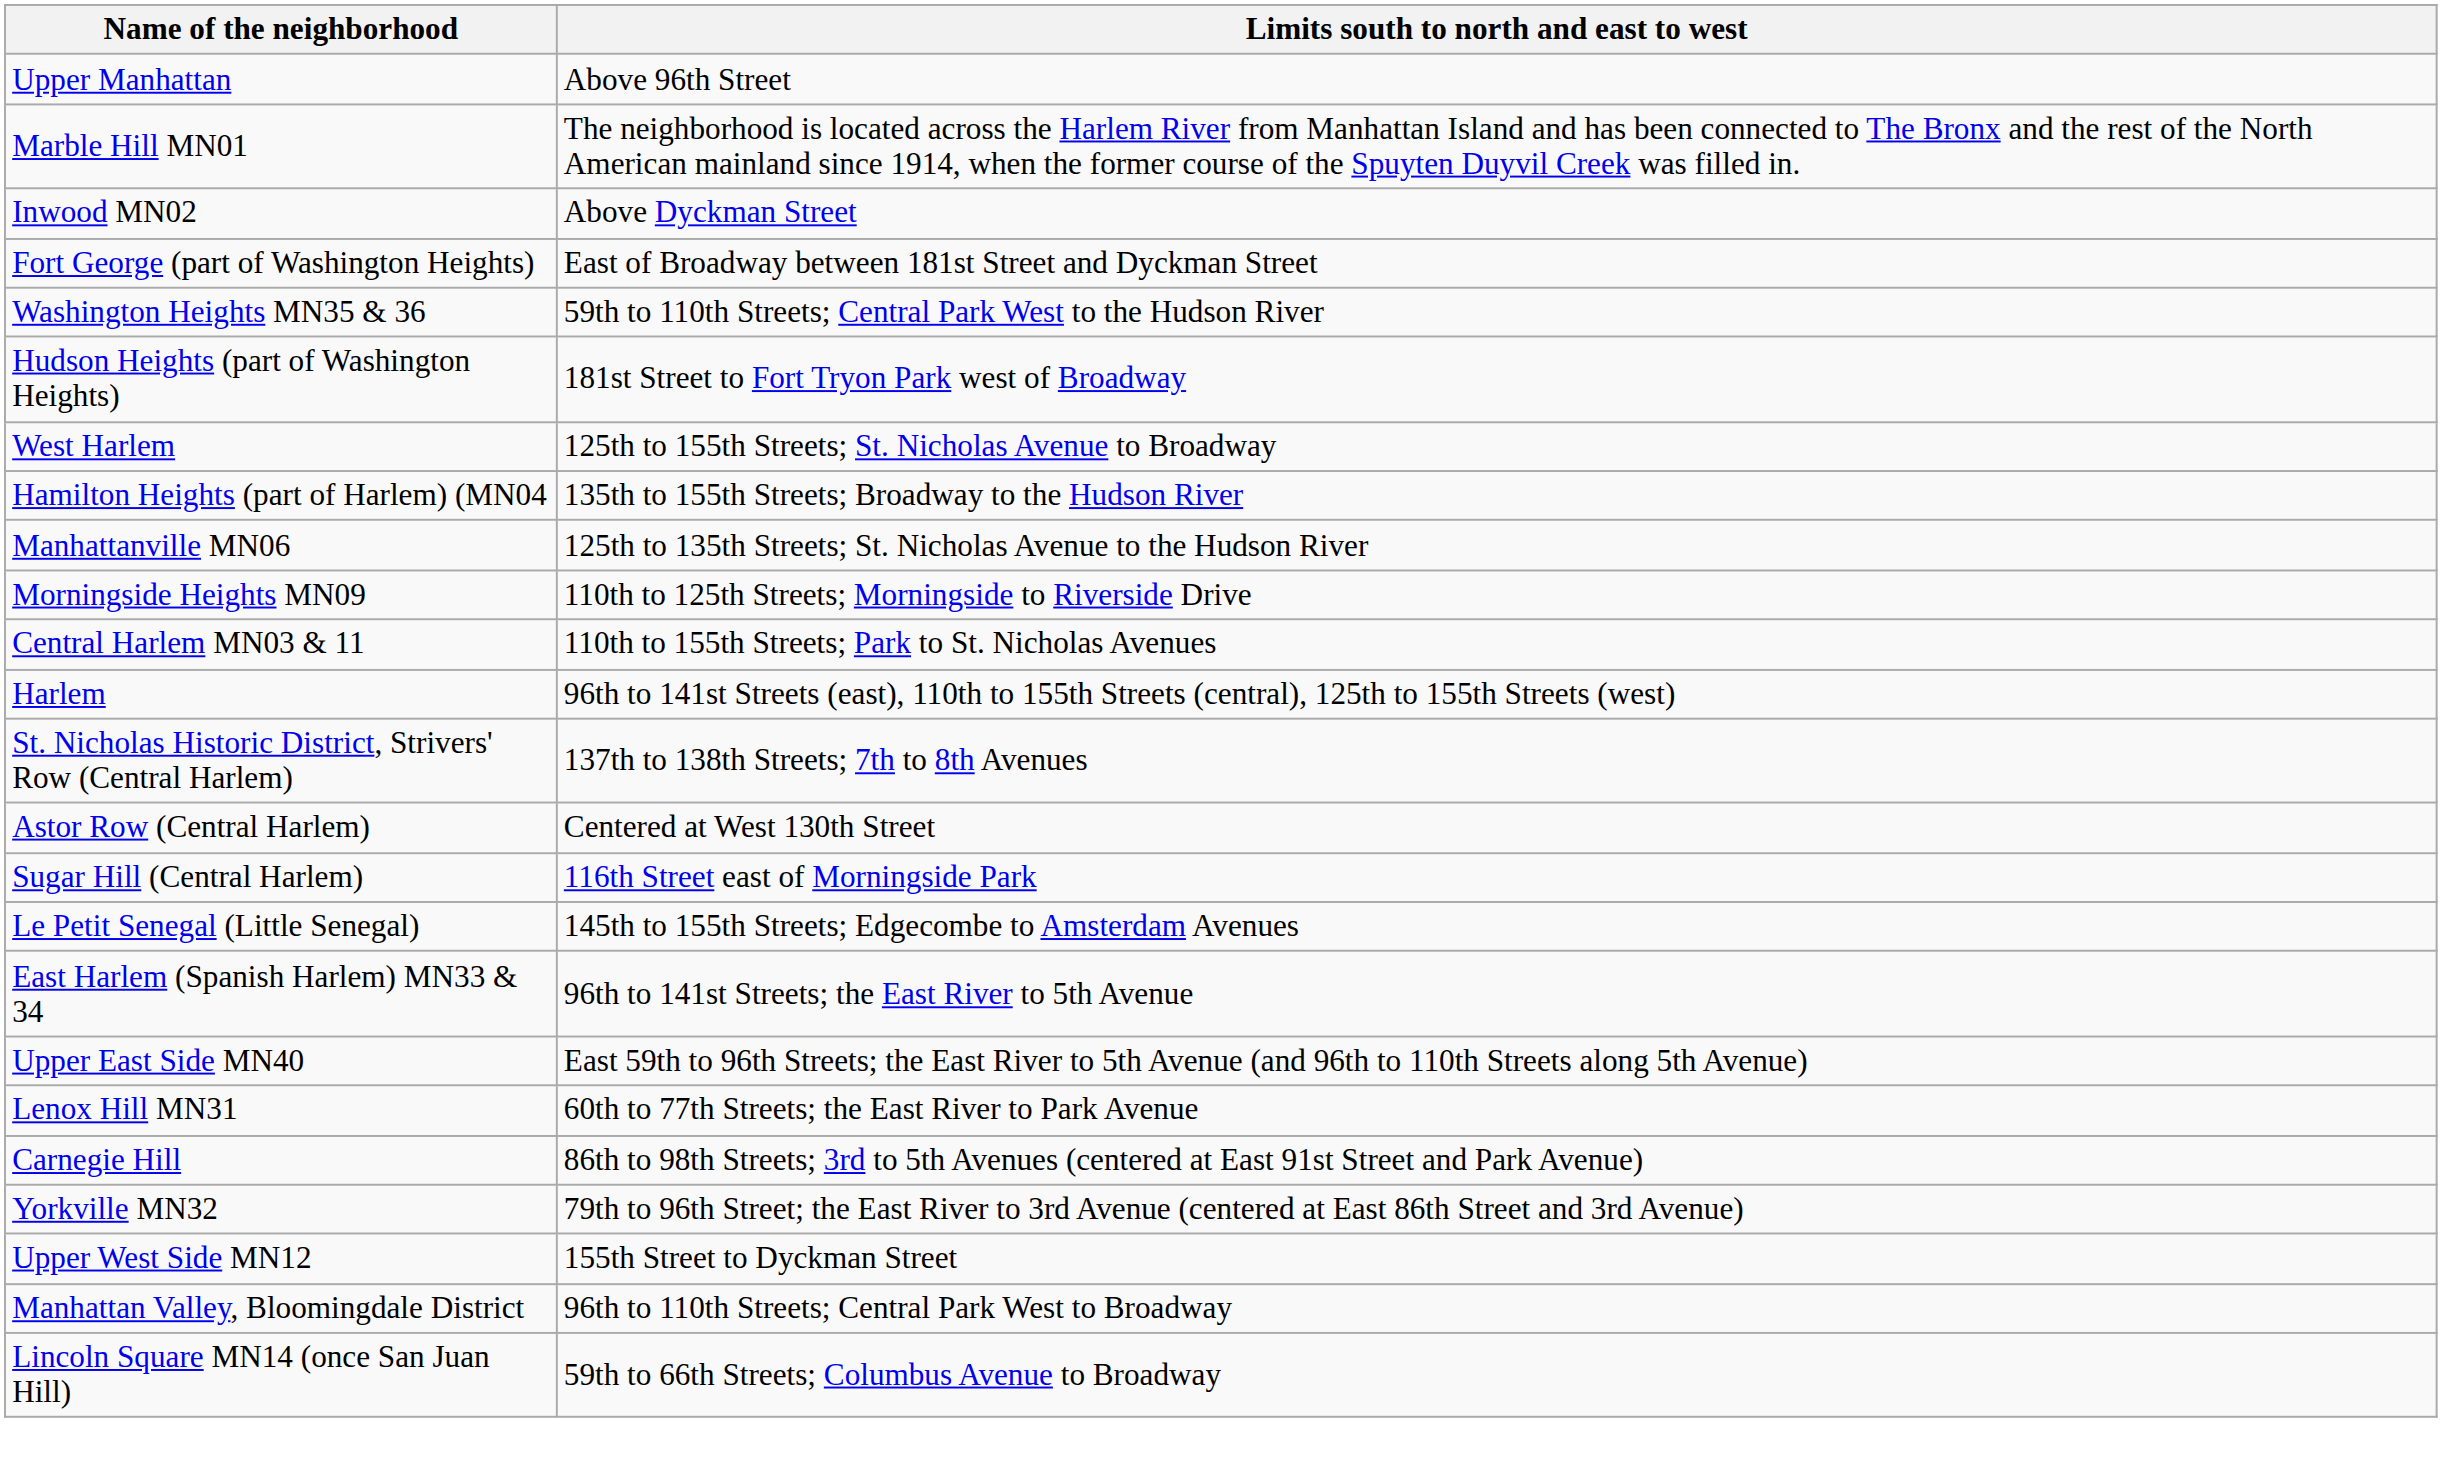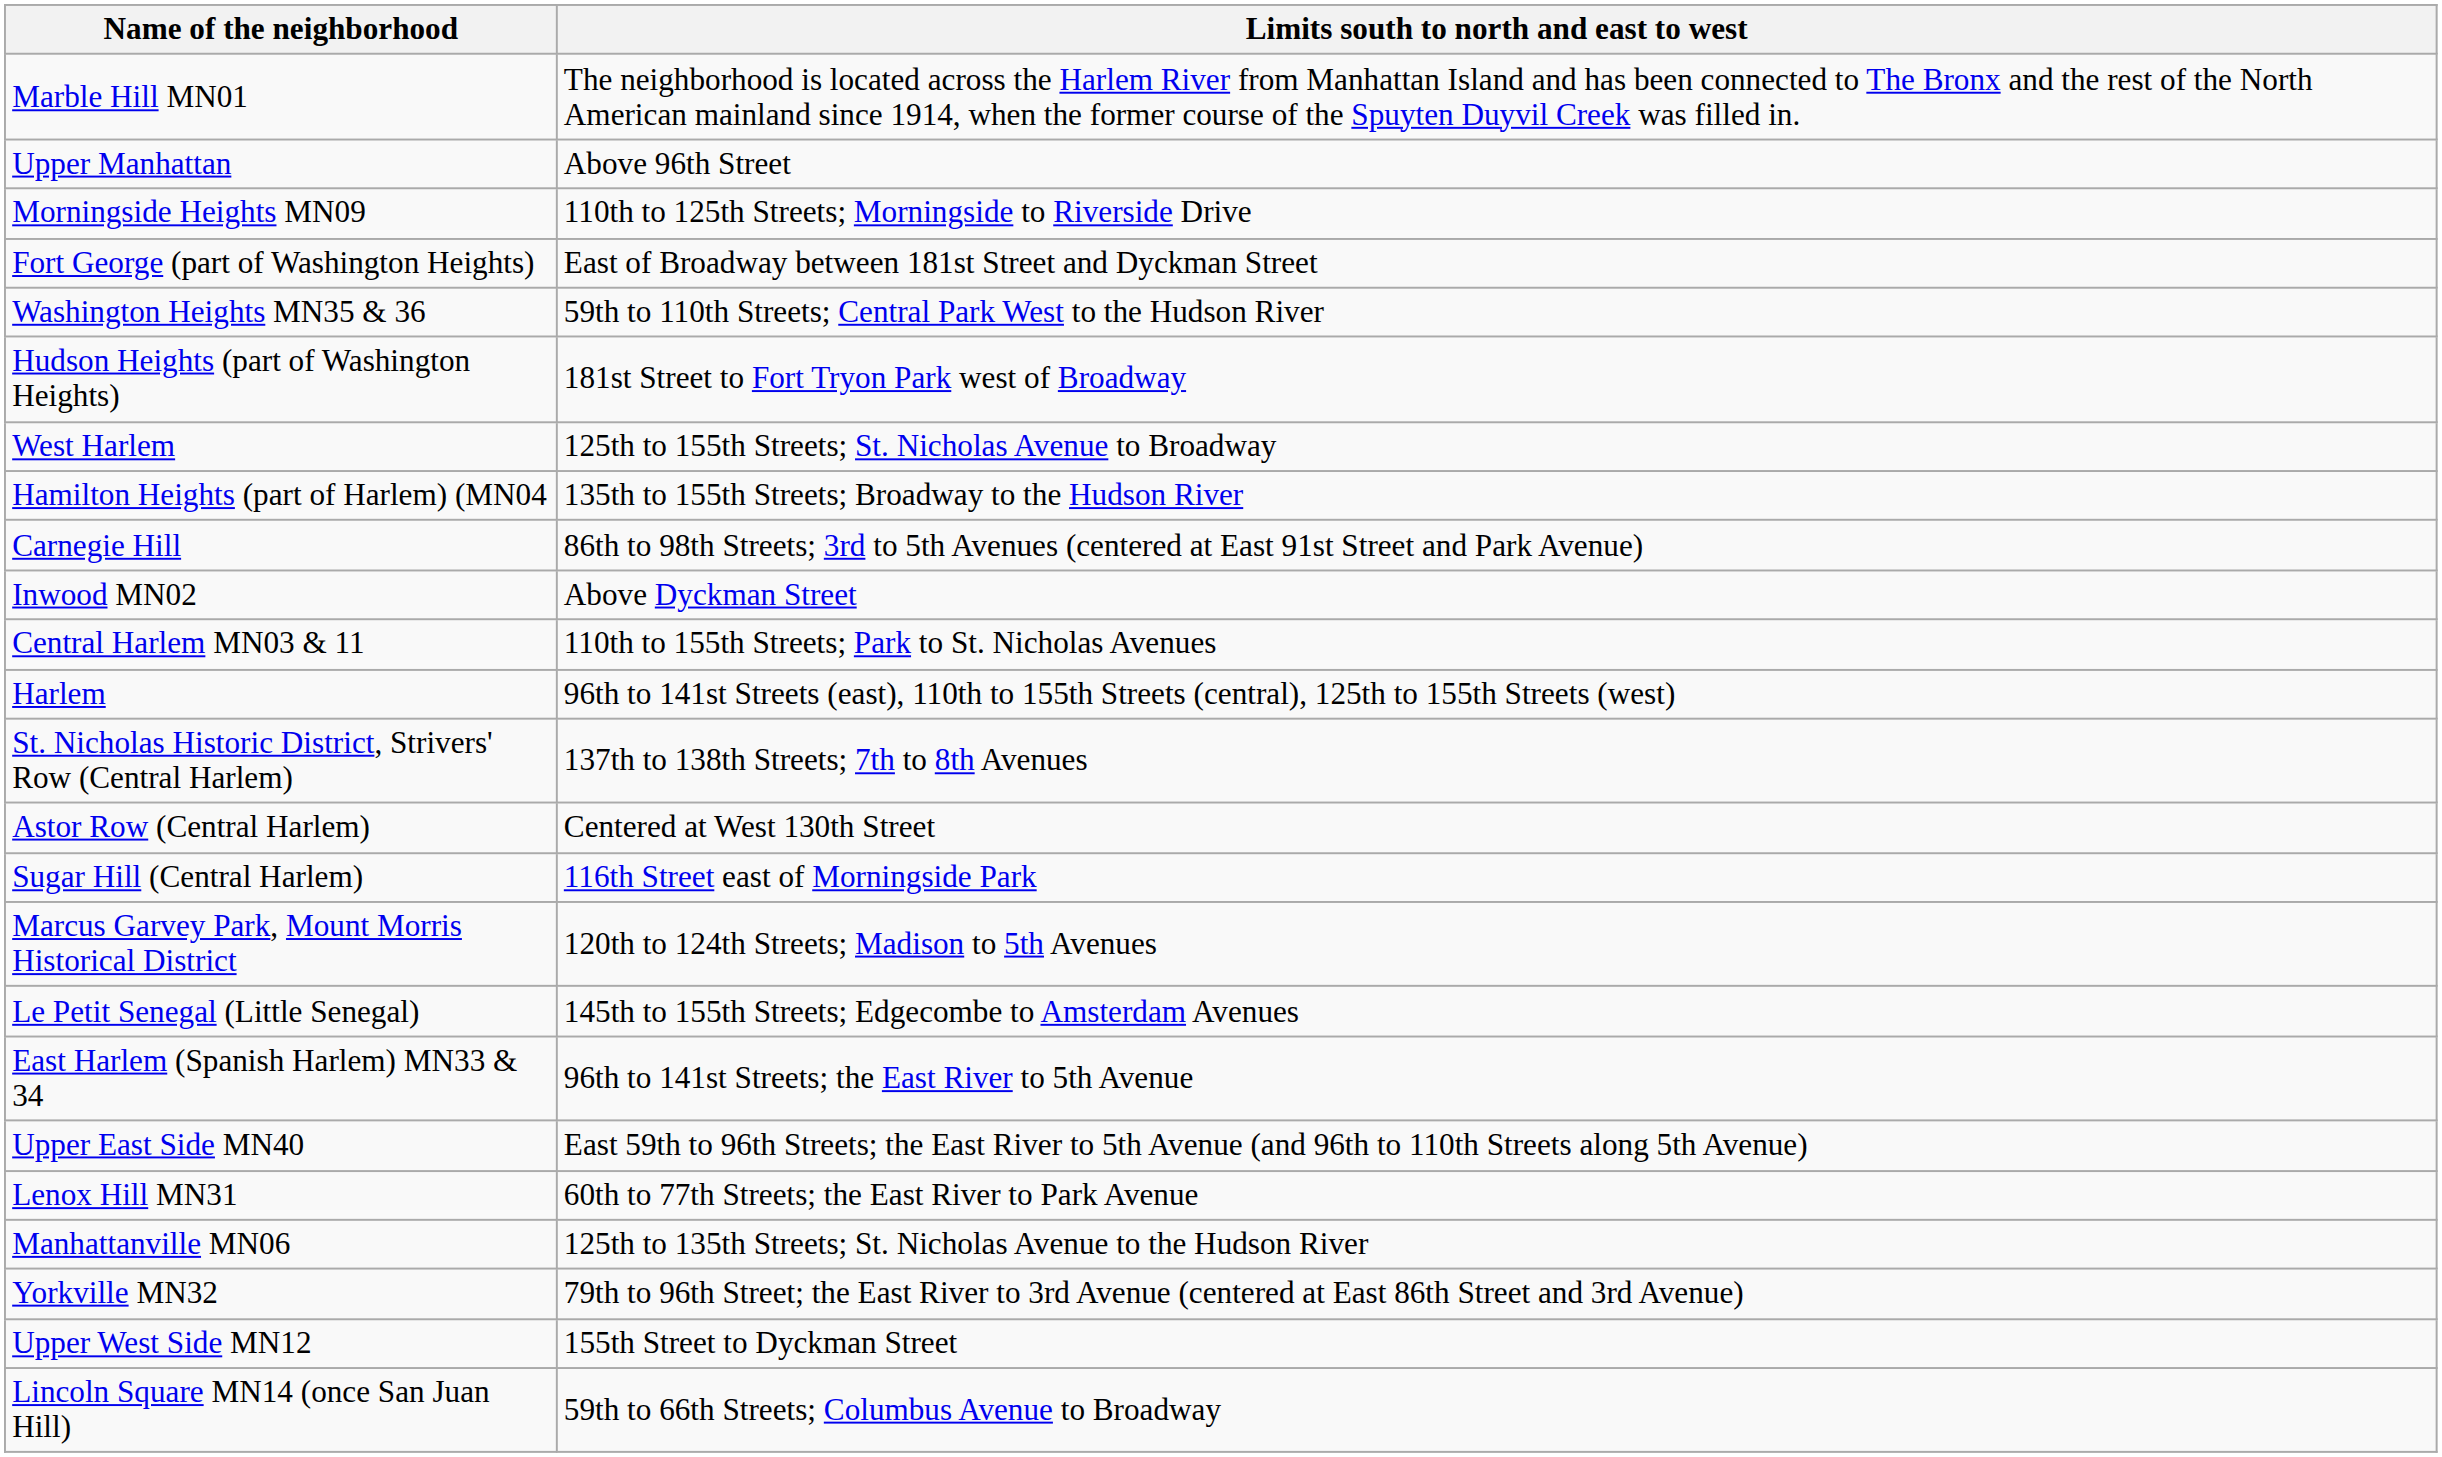 <table class="wikitable sortable">
 <tr>
 <th>Name of the neighborhood</th>
 <th>Limits south to north and east to west</th>
 </tr>
 <tr>
+<td><a href='#'>Marble Hill</a> MN01</td>
+<td>The neighborhood is located across the <a href='#'>Harlem River</a> from Manhattan Island and has been connected to <a href='#'>The Bronx</a> and the rest of the North American mainland since 1914, when the former course of the <a href='#'>Spuyten Duyvil Creek</a> was filled in.</td>
+</tr>
+<tr>
 <td><a href='#'>Upper Manhattan</a></td>
 <td>Above 96th Street</td>
 </tr>
 <tr>
-<td><a href='#'>Marble Hill</a> MN01</td>
-<td>The neighborhood is located across the <a href='#'>Harlem River</a> from Manhattan Island and has been connected to <a href='#'>The Bronx</a> and the rest of the North American mainland since 1914, when the former course of the <a href='#'>Spuyten Duyvil Creek</a> was filled in.</td>
-</tr>
-<tr>
-<td><a href='#'>Inwood</a> MN02</td>
-<td>Above <a href='#'>Dyckman Street</a></td>
+<td><a href='#'>Morningside Heights</a> MN09</td>
+<td>110th to 125th Streets; <a href='#'>Morningside</a> to <a href='#'>Riverside</a> Drive</td>
 </tr>
 <tr>
 <td><a href='#'>Fort George</a> (part of Washington Heights)</td>
 <td>East of Broadway between 181st Street and Dyckman Street</td>
 </tr>
 <tr>
 <td><a href='#'>Washington Heights</a> MN35 & 36</td>
 <td>59th to 110th Streets; <a href='#'>Central Park West</a> to the Hudson River</td>
 </tr>
 <tr>
 <td><a href='#'>Hudson Heights</a> (part of Washington Heights)</td>
 <td>181st Street to <a href='#'>Fort Tryon Park</a> west of <a href='#'>Broadway</a></td>
 </tr>
 <tr>
 <td><a href='#'>West Harlem</a></td>
 <td>125th to 155th Streets; <a href='#'>St. Nicholas Avenue</a> to Broadway</td>
 </tr>
 <tr>
 <td><a href='#'>Hamilton Heights</a> (part of Harlem) (MN04</td>
 <td>135th to 155th Streets; Broadway to the <a href='#'>Hudson River</a></td>
 </tr>
 <tr>
-<td><a href='#'>Manhattanville</a> MN06</td>
-<td>125th to 135th Streets; St. Nicholas Avenue to the Hudson River</td>
+<td><a href='#'>Carnegie Hill</a></td>
+<td>86th to 98th Streets; <a href='#'>3rd</a> to 5th Avenues (centered at East 91st Street and Park Avenue)</td>
 </tr>
 <tr>
-<td><a href='#'>Morningside Heights</a> MN09</td>
-<td>110th to 125th Streets; <a href='#'>Morningside</a> to <a href='#'>Riverside</a> Drive</td>
+<td><a href='#'>Inwood</a> MN02</td>
+<td>Above <a href='#'>Dyckman Street</a></td>
 </tr>
 <tr>
 <td><a href='#'>Central Harlem</a> MN03 & 11</td>
 <td>110th to 155th Streets; <a href='#'>Park</a> to St. Nicholas Avenues</td>
 </tr>
 <tr>
 <td><a href='#'>Harlem</a></td>
 <td>96th to 141st Streets (east), 110th to 155th Streets (central), 125th to 155th Streets (west)</td>
 </tr>
 <tr>
 <td><a href='#'>St. Nicholas Historic District</a>,  Strivers' Row (Central Harlem)</td>
 <td>137th to 138th Streets; <a href='#'>7th</a> to <a href='#'>8th</a> Avenues</td>
 </tr>
 <tr>
 <td><a href='#'>Astor Row</a> (Central Harlem)</td>
 <td>Centered at West 130th Street</td>
 </tr>
 <tr>
 <td><a href='#'>Sugar Hill</a> (Central Harlem)</td>
 <td><a href='#'>116th Street</a> east of <a href='#'>Morningside Park</a></td>
 </tr>
 <tr>
+<td><a href='#'>Marcus Garvey Park</a>, <a href='#'>Mount Morris Historical District</a></td>
+<td>120th to 124th Streets; <a href='#'>Madison</a> to <a href='#'>5th</a> Avenues</td>
+</tr>
+<tr>
 <td><a href='#'>Le Petit Senegal</a> (Little Senegal)</td>
 <td>145th to 155th Streets; Edgecombe to <a href='#'>Amsterdam</a> Avenues</td>
 </tr>
 <tr>
 <td><a href='#'>East Harlem</a> (Spanish Harlem) MN33 & 34</td>
 <td>96th to 141st Streets; the <a href='#'>East River</a> to 5th Avenue</td>
 </tr>
 <tr>
 <td><a href='#'>Upper East Side</a> MN40</td>
 <td>East 59th to 96th Streets; the East River to 5th Avenue (and 96th to 110th Streets along 5th Avenue)</td>
 </tr>
 <tr>
 <td><a href='#'>Lenox Hill</a> MN31</td>
 <td>60th to 77th Streets; the East River to Park Avenue</td>
 </tr>
 <tr>
-<td><a href='#'>Carnegie Hill</a></td>
-<td>86th to 98th Streets; <a href='#'>3rd</a> to 5th Avenues (centered at East 91st Street and Park Avenue)</td>
+<td><a href='#'>Manhattanville</a> MN06</td>
+<td>125th to 135th Streets; St. Nicholas Avenue to the Hudson River</td>
 </tr>
 <tr>
 <td><a href='#'>Yorkville</a> MN32</td>
 <td>79th to 96th Street; the East River to 3rd Avenue (centered at East 86th Street and 3rd Avenue)</td>
 </tr>
 <tr>
 <td><a href='#'>Upper West Side</a> MN12</td>
 <td>155th Street to Dyckman Street</td>
 </tr>
 <tr>
-<td><a href='#'>Manhattan Valley</a>, Bloomingdale District</td>
-<td>96th to 110th Streets; Central Park West to Broadway</td>
-</tr>
-<tr>
 <td><a href='#'>Lincoln Square</a> MN14 (once San Juan Hill)</td>
 <td>59th to 66th Streets; <a href='#'>Columbus Avenue</a> to Broadway</td>
 </tr>
 </table>
